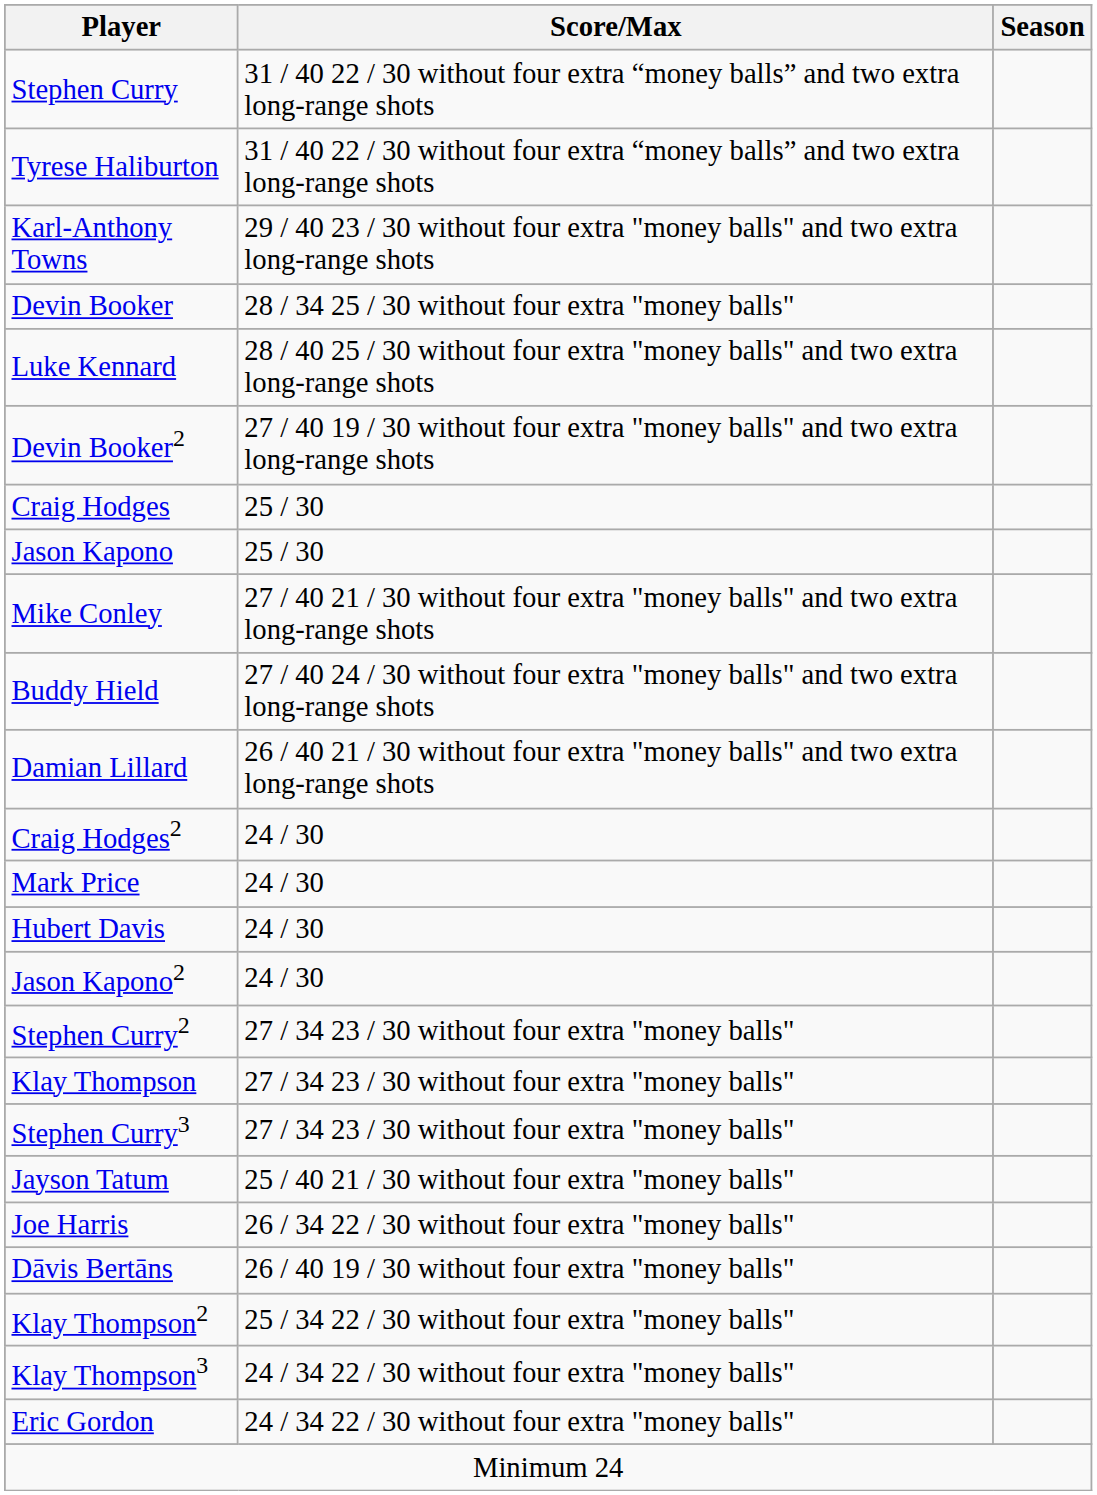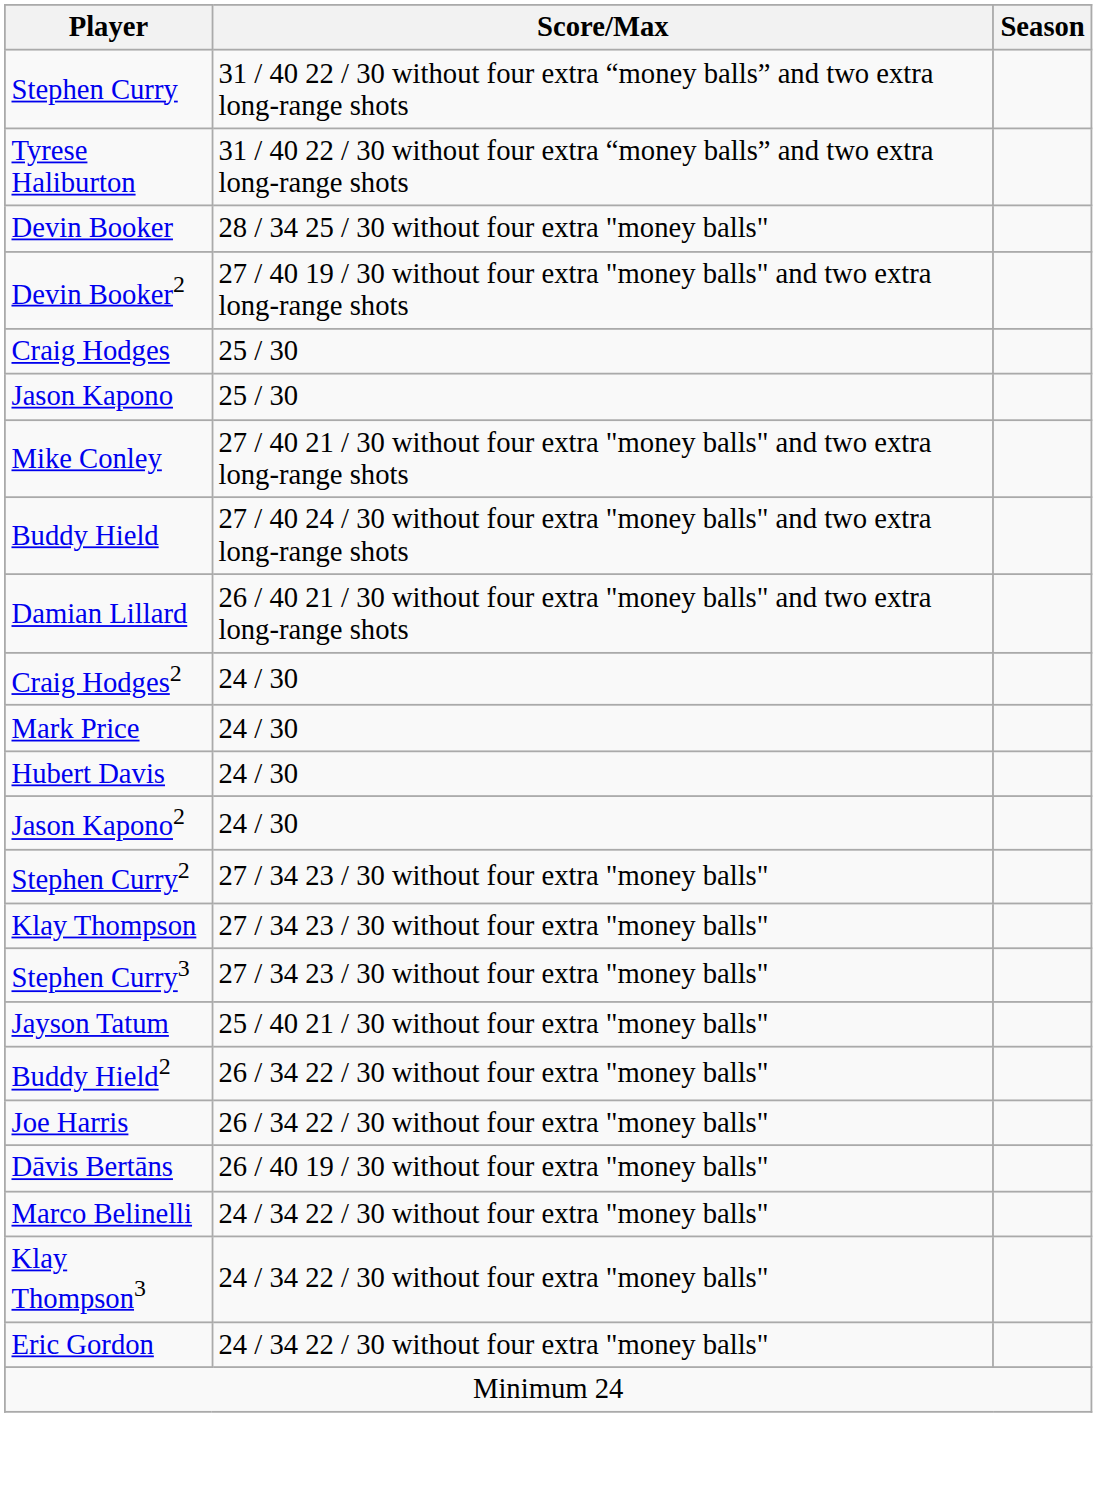 <table class="wikitable">
 <tr>
 <th>Player</th>
 <th>Score/Max</th>
 <th>Season</th>
 </tr>
 <tr>
 <td><a href='#'>Stephen Curry</a></td>
 <td>31 / 40 22 / 30 without four extra “money balls” and two extra long-range shots</td>
 <td><br></td>
 </tr>
 <tr>
 <td><a href='#'>Tyrese Haliburton</a></td>
 <td>31 / 40 22 / 30 without four extra “money balls” and two extra long-range shots</td>
 <td></td>
 </tr>
 <tr>
-<td><a href='#'>Karl-Anthony Towns</a></td>
-<td>29 / 40 23 / 30 without four extra "money balls" and two extra long-range shots</td>
-<td></td>
-</tr>
-<tr>
 <td><a href='#'>Devin Booker</a></td>
 <td>28 / 34 25 / 30 without four extra "money balls"</td>
 <td></td>
-</tr>
-<tr>
-<td><a href='#'>Luke Kennard</a></td>
-<td>28 / 40 25 / 30 without four extra "money balls" and two extra long-range shots</td>
-<td><br></td>
 </tr>
 <tr>
 <td><a href='#'>Devin Booker</a><sup>2</sup></td>
 <td>27 / 40 19 / 30 without four extra "money balls" and two extra long-range shots</td>
 <td><br></td>
 </tr>
 <tr>
 <td><a href='#'>Craig Hodges</a></td>
 <td>25 / 30</td>
 <td></td>
 </tr>
 <tr>
 <td><a href='#'>Jason Kapono</a></td>
 <td>25 / 30</td>
 <td></td>
 </tr>
 <tr>
 <td><a href='#'>Mike Conley</a></td>
 <td>27 / 40 21 / 30 without four extra "money balls" and two extra long-range shots</td>
 <td><br></td>
 </tr>
 <tr>
 <td><a href='#'>Buddy Hield</a></td>
 <td>27 / 40 24 / 30 without four extra "money balls" and two extra long-range shots</td>
 <td><br></td>
 </tr>
 <tr>
 <td><a href='#'>Damian Lillard</a></td>
 <td>26 / 40 21 / 30 without four extra "money balls" and two extra long-range shots</td>
 <td><br></td>
 </tr>
 <tr>
 <td><a href='#'>Craig Hodges</a><sup>2</sup></td>
 <td>24 / 30</td>
 <td></td>
 </tr>
 <tr>
 <td><a href='#'>Mark Price</a></td>
 <td>24 / 30</td>
 <td></td>
 </tr>
 <tr>
 <td><a href='#'>Hubert Davis</a></td>
 <td>24 / 30</td>
 <td></td>
 </tr>
 <tr>
 <td><a href='#'>Jason Kapono</a><sup>2</sup></td>
 <td>24 / 30</td>
 <td></td>
 </tr>
 <tr>
 <td><a href='#'>Stephen Curry</a><sup>2</sup></td>
 <td>27 / 34 23 / 30 without four extra "money balls"</td>
 <td></td>
 </tr>
 <tr>
 <td><a href='#'>Klay Thompson</a></td>
 <td>27 / 34 23 / 30 without four extra "money balls"</td>
 <td></td>
 </tr>
 <tr>
 <td><a href='#'>Stephen Curry</a><sup>3</sup></td>
 <td>27 / 34 23 / 30 without four extra "money balls"</td>
 <td></td>
 </tr>
 <tr>
 <td><a href='#'>Jayson Tatum</a></td>
 <td>25 / 40 21 / 30 without four extra "money balls"</td>
 <td><br></td>
 </tr>
 <tr>
+<td><a href='#'>Buddy Hield</a><sup>2</sup></td>
+<td>26 / 34 22 / 30 without four extra "money balls"</td>
+<td><br></td>
+</tr>
+<tr>
 <td><a href='#'>Joe Harris</a></td>
 <td>26 / 34 22 / 30 without four extra "money balls"</td>
 <td><br></td>
 </tr>
 <tr>
 <td><a href='#'>Dāvis Bertāns</a></td>
 <td>26 / 40 19 / 30 without four extra "money balls"</td>
 <td><br></td>
 </tr>
 <tr>
-<td><a href='#'>Klay Thompson</a><sup>2</sup></td>
-<td>25 / 34    22 / 30 without four extra "money balls"</td>
+<td><a href='#'>Marco Belinelli</a></td>
+<td>24 / 34 22 / 30 without four extra "money balls"</td>
 <td></td>
 </tr>
 <tr>
 <td><a href='#'>Klay Thompson</a><sup>3</sup></td>
 <td>24 / 34 22 / 30 without four extra "money balls"</td>
 <td></td>
 </tr>
 <tr>
 <td><a href='#'>Eric Gordon</a></td>
 <td>24 / 34 22 / 30 without four extra "money balls"</td>
 <td></td>
 </tr>
 <tr>
 <td colspan=3 style="text-align:center;">Minimum 24</td>
 </tr>
 </table>
